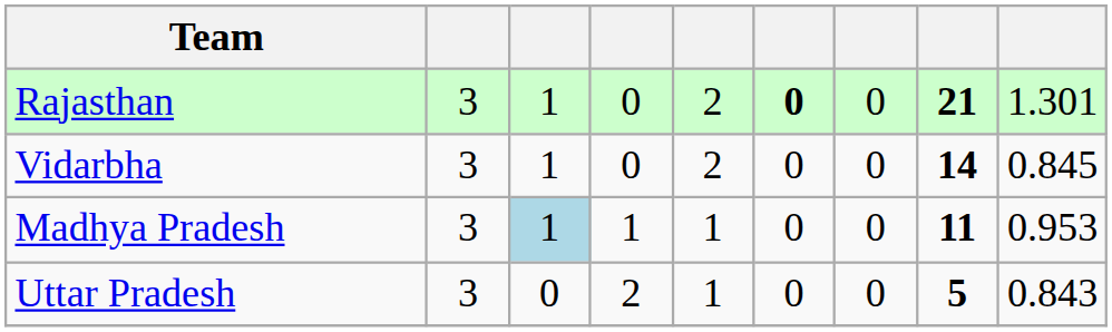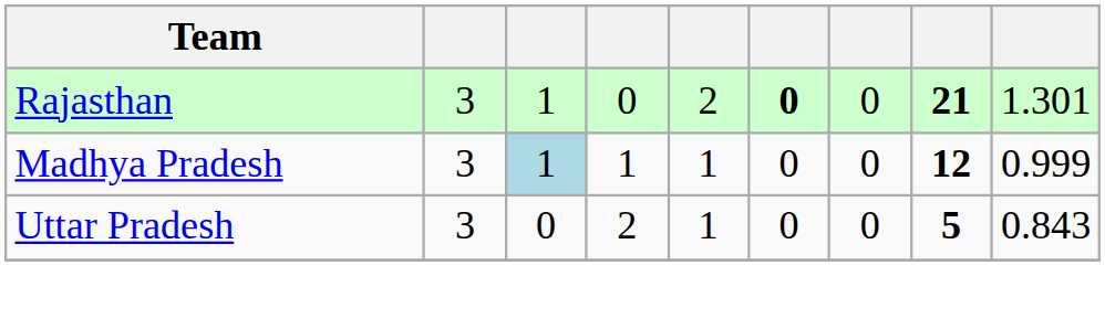 <table class="wikitable" style="text-align:center">
 <tr>
 <th style="width:160px">Team</th>
 <th style="width:25px"></th>
 <th style="width:25px"></th>
 <th style="width:25px"></th>
 <th style="width:25px"></th>
 <th style="width:25px"></th>
 <th style="width:25px"></th>
 <th style="width:25px"></th>
 <th style="width:25px;"></th>
 </tr>
 <tr style="background:#cfc;">
 <td style="text-align:left"><a href='#'>Rajasthan</a></td>
 <td>3</td>
 <td>1</td>
 <td>0</td>
 <td>2</td>
 <td><strong>0</strong></td>
 <td>0</td>
 <td><strong>21</strong></td>
 <td>1.301</td>
 </tr>
 <tr>
-<td style="text-align:left"><a href='#'>Vidarbha</a></td>
-<td>3</td>
-<td>1</td>
-<td>0</td>
-<td>2</td>
-<td>0</td>
-<td>0</td>
-<td><strong>14</strong></td>
-<td>0.845</td>
-</tr>
-<tr>
 <td style="text-align:left"><a href='#'>Madhya Pradesh</a></td>
 <td>3</td>
 <td style="background: lightblue;">1</td>
 <td>1</td>
 <td>1</td>
 <td>0</td>
 <td>0</td>
-<td><strong>11</strong></td>
-<td>0.953</td>
+<td><strong>12</strong></td>
+<td>0.999</td>
 </tr>
 <tr>
 <td style="text-align:left"><a href='#'>Uttar Pradesh</a></td>
 <td>3</td>
 <td>0</td>
 <td>2</td>
 <td>1</td>
 <td>0</td>
 <td>0</td>
 <td><strong>5</strong></td>
 <td>0.843</td>
 </tr>
 <tr>
 </tr>
 </table>
